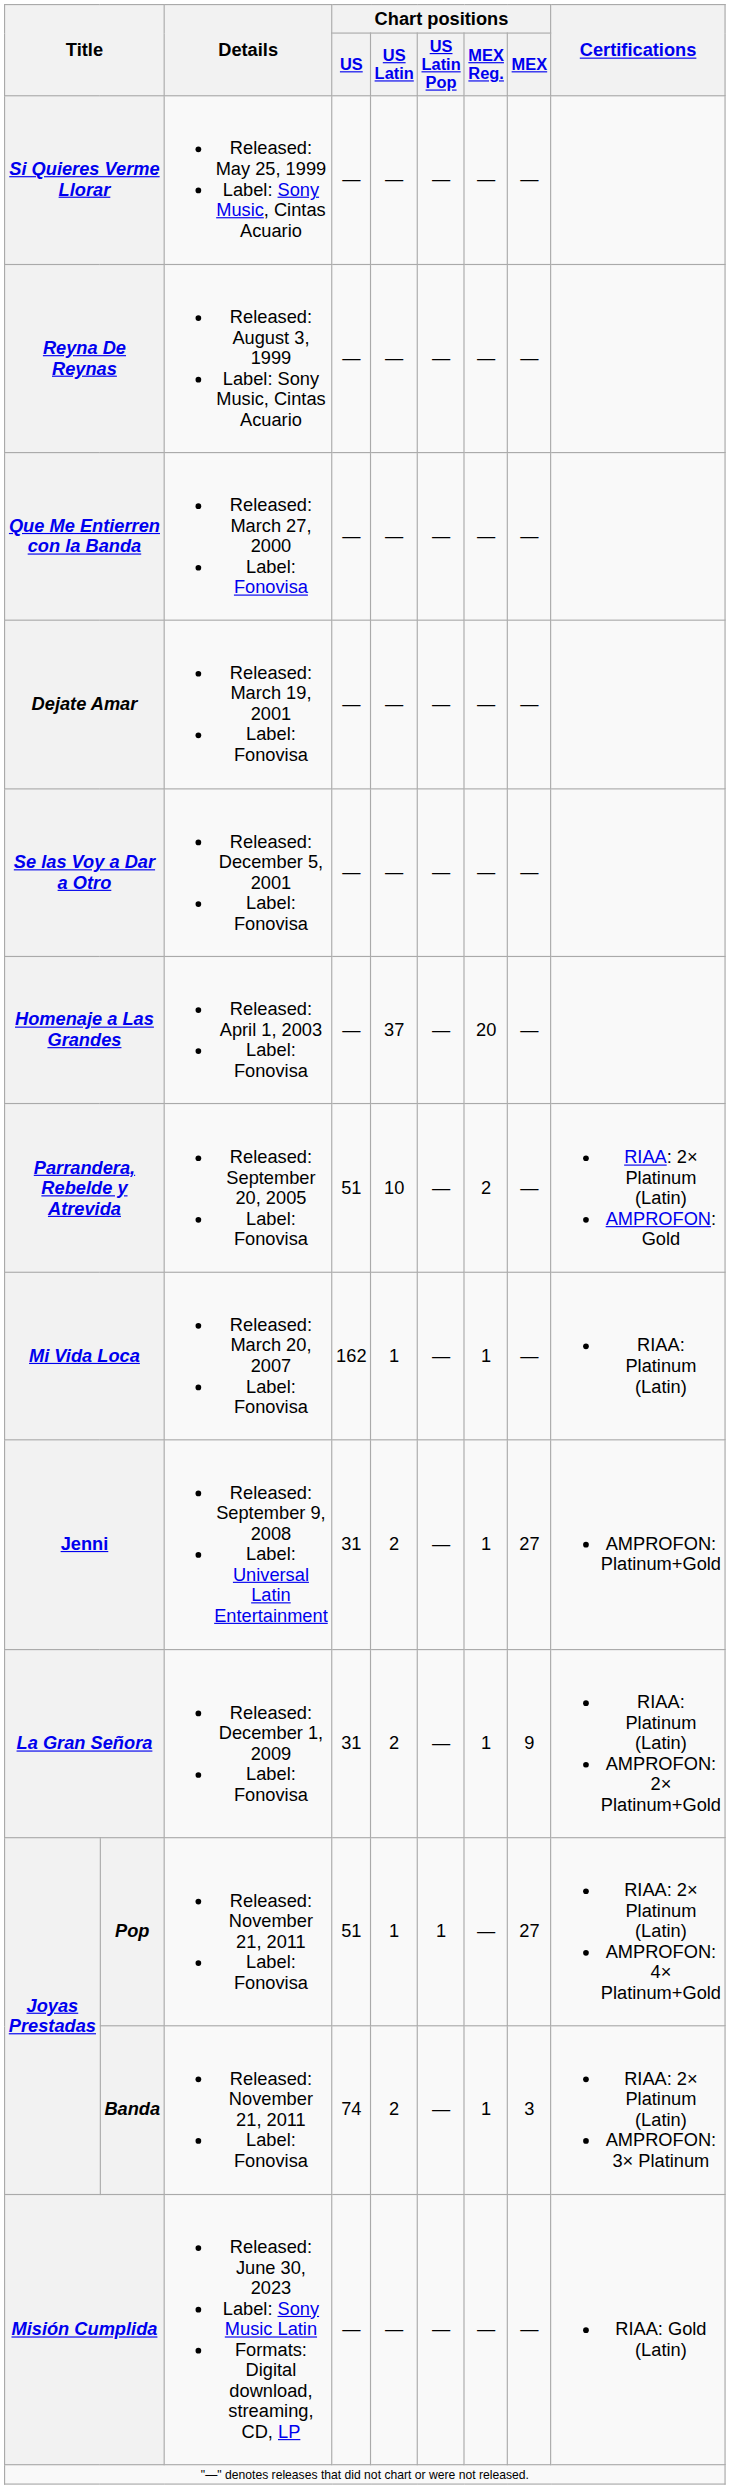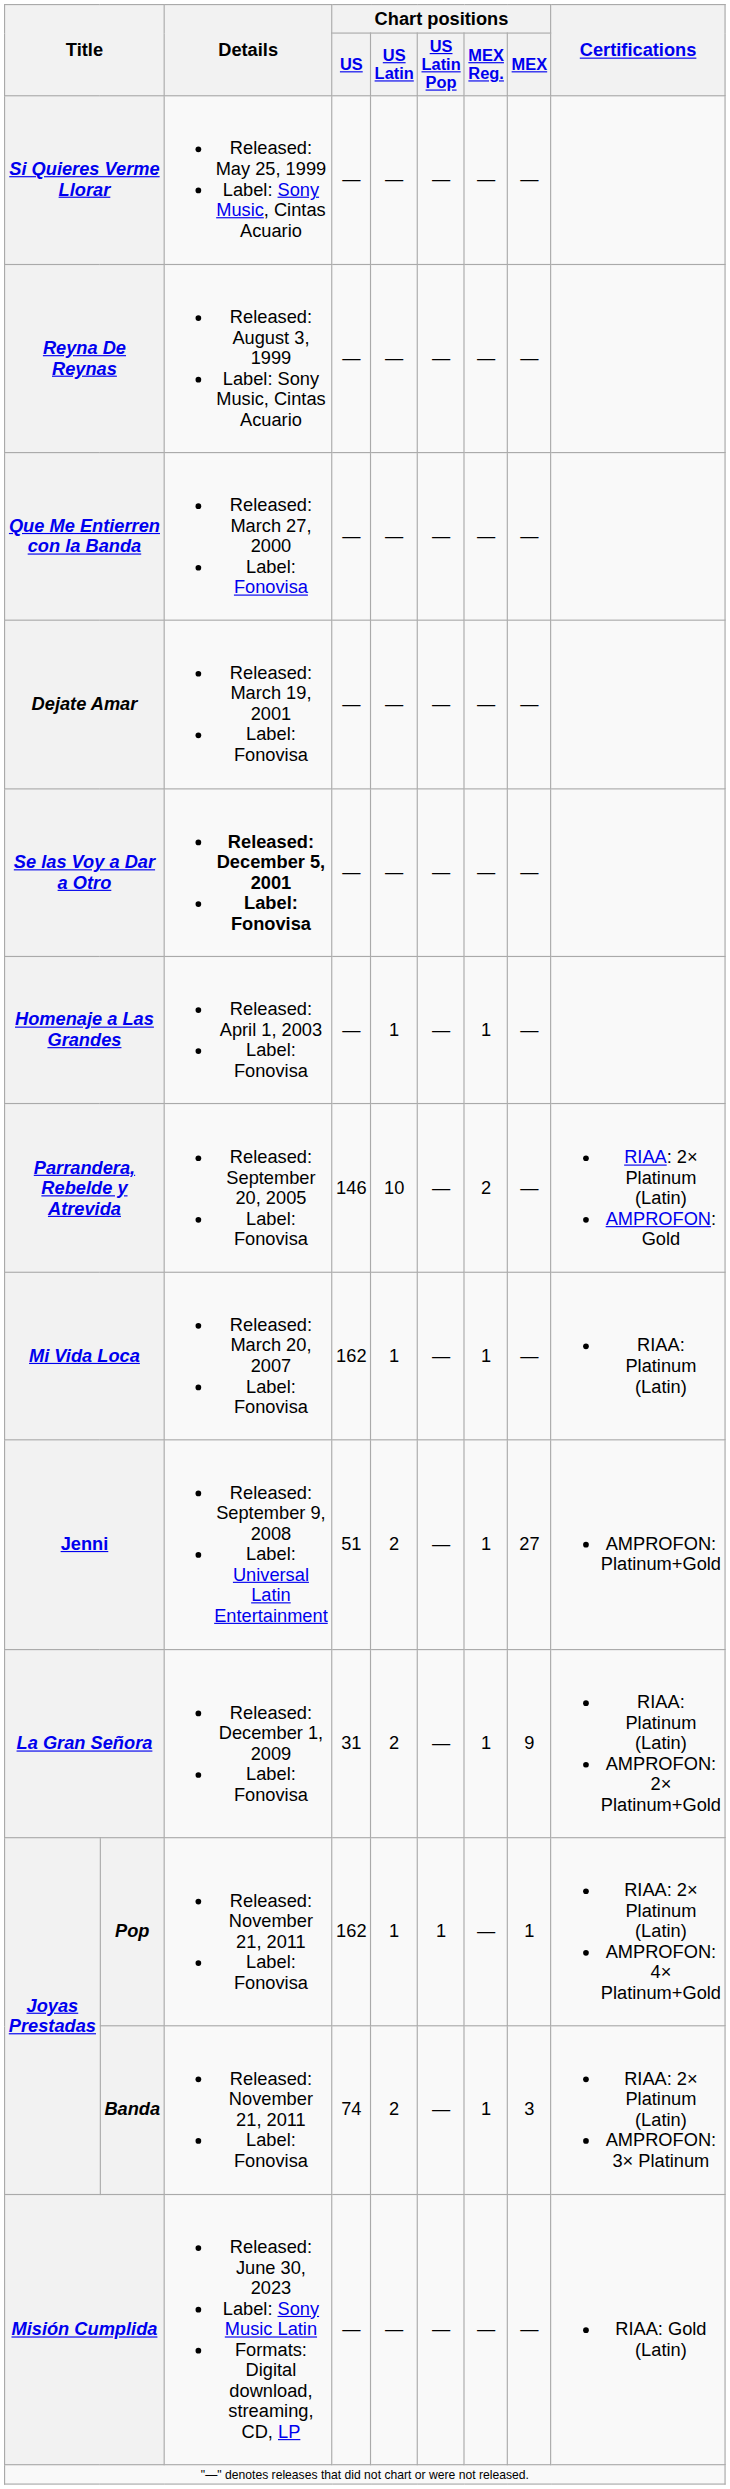 <table class="wikitable plainrowheaders" style="text-align:center;">
 <tr>
 <th scope="col" colspan="2" rowspan="2" style="width:10em;">Title</th>
 <th scope="col" rowspan="2" style="width:19.5em;">Details</th>
 <th scope="col" colspan="5">Chart positions</th>
 <th scope="col" rowspan="2"><a href='#'>Certifications</a></th>
 </tr>
 <tr>
 <th scope="col" style="width:2.5em;font-size:90%;"><a href='#'>US</a><br></th>
 <th scope="col" style="width:2.5em;font-size:90%;"><a href='#'>US<br>Latin</a><br></th>
 <th scope="col" style="width:2.5em;font-size:90%;"><a href='#'>US<br>Latin<br>Pop</a><br></th>
 <th scope="col" style="width:2.5em;font-size:90%;"><a href='#'>MEX<br>Reg.</a><br></th>
 <th scope="col" style="width:2.5em;font-size:90%;"><a href='#'>MEX</a><br></th>
 </tr>
 <tr>
 <th scope="row" colspan="2"><em><a href='#'>Si Quieres Verme Llorar</a></em></th>
 <td><br><ul><li>Released: May 25, 1999</li><li>Label: <a href='#'>Sony Music</a>, Cintas Acuario</li></ul></td>
 <td>—</td>
 <td>—</td>
 <td>—</td>
 <td>—</td>
 <td>—</td>
 <td></td>
 </tr>
 <tr>
 <th scope="row" colspan="2"><em><a href='#'>Reyna De Reynas</a></em></th>
 <td><br><ul><li>Released: August 3, 1999</li><li>Label: Sony Music, Cintas Acuario</li></ul></td>
 <td>—</td>
 <td>—</td>
 <td>—</td>
 <td>—</td>
 <td>—</td>
 <td></td>
 </tr>
 <tr>
 <th scope="row" colspan="2"><em><a href='#'>Que Me Entierren con la Banda</a></em></th>
 <td><br><ul><li>Released: March 27, 2000</li><li>Label: <a href='#'>Fonovisa</a></li></ul></td>
 <td>—</td>
 <td>—</td>
 <td>—</td>
 <td>—</td>
 <td>—</td>
 <td></td>
 </tr>
 <tr>
 <th scope="row" colspan="2"><em>Dejate Amar</em></th>
 <td><br><ul><li>Released: March 19, 2001</li><li>Label: Fonovisa</li></ul></td>
 <td>—</td>
 <td>—</td>
 <td>—</td>
 <td>—</td>
 <td>—</td>
 <td></td>
 </tr>
 <tr>
 <th scope="row" colspan="2"><em><a href='#'>Se las Voy a Dar a Otro</a></em></th>
-<td><br><ul><li>Released: December 5, 2001</li><li>Label: Fonovisa</li></ul></td>
+<td><strong><br><ul><li>Released: December 5, 2001</li><li>Label: Fonovisa</li></ul></strong></td>
 <td>—</td>
 <td>—</td>
 <td>—</td>
 <td>—</td>
 <td>—</td>
 <td></td>
 </tr>
 <tr>
 <th scope="row" colspan="2"><em><a href='#'>Homenaje a Las Grandes</a></em></th>
 <td><br><ul><li>Released: April 1, 2003</li><li>Label: Fonovisa</li></ul></td>
 <td>—</td>
-<td>37</td>
+<td>1</td>
 <td>—</td>
-<td>20</td>
+<td>1</td>
 <td>—</td>
 <td></td>
 </tr>
 <tr>
 <th scope="row" colspan="2"><em><a href='#'>Parrandera, Rebelde y Atrevida</a></em></th>
 <td><br><ul><li>Released: September 20, 2005</li><li>Label: Fonovisa</li></ul></td>
-<td>51</td>
+<td>146</td>
 <td>10</td>
 <td>—</td>
 <td>2</td>
 <td>—</td>
 <td><br><ul><li><a href='#'>RIAA</a>: 2× Platinum (Latin)</li><li><a href='#'>AMPROFON</a>: Gold</li></ul></td>
 </tr>
 <tr>
 <th scope="row" colspan="2"><em><a href='#'>Mi Vida Loca</a></em></th>
 <td><br><ul><li>Released: March 20, 2007</li><li>Label: Fonovisa</li></ul></td>
 <td>162</td>
 <td>1</td>
 <td>—</td>
 <td>1</td>
 <td>—</td>
 <td><br><ul><li>RIAA: Platinum (Latin)</li></ul></td>
 </tr>
 <tr>
 <th scope="row" colspan="2"><em><a href='#'></em>Jenni<em></a></em></th>
 <td><br><ul><li>Released: September 9, 2008</li><li>Label: <a href='#'>Universal Latin Entertainment</a></li></ul></td>
-<td>31</td>
+<td>51</td>
 <td>2</td>
 <td>—</td>
 <td>1</td>
 <td>27</td>
 <td><br><ul><li>AMPROFON: Platinum+Gold</li></ul></td>
 </tr>
 <tr>
 <th scope="row" colspan="2"><em><a href='#'>La Gran Señora</a></em></th>
 <td><br><ul><li>Released: December 1, 2009</li><li>Label: Fonovisa</li></ul></td>
 <td>31</td>
 <td>2</td>
 <td>—</td>
 <td>1</td>
 <td>9</td>
 <td><br><ul><li>RIAA: Platinum (Latin)</li><li>AMPROFON: 2× Platinum+Gold</li></ul></td>
 </tr>
 <tr>
 <th scope="row" rowspan="2"><em><a href='#'>Joyas Prestadas</a></em></th>
 <th scope="row"><em>Pop</em></th>
 <td><br><ul><li>Released: November 21, 2011</li><li>Label: Fonovisa</li></ul></td>
-<td>51</td>
+<td>162</td>
 <td>1</td>
 <td>1</td>
 <td>—</td>
-<td>27</td>
+<td>1</td>
 <td><br><ul><li>RIAA: 2× Platinum (Latin)</li><li>AMPROFON: 4× Platinum+Gold</li></ul></td>
 </tr>
 <tr>
 <th scope="row"><em>Banda</em></th>
 <td><br><ul><li>Released: November 21, 2011</li><li>Label: Fonovisa</li></ul></td>
 <td>74</td>
 <td>2</td>
 <td>—</td>
 <td>1</td>
 <td>3</td>
 <td><br><ul><li>RIAA: 2× Platinum (Latin)</li><li>AMPROFON: 3× Platinum</li></ul></td>
 </tr>
 <tr>
 <th scope="row" colspan="2"><em><a href='#'>Misión Cumplida</a></em></th>
 <td><br><ul><li>Released: June 30, 2023</li><li>Label: <a href='#'>Sony Music Latin</a></li><li>Formats: Digital download, streaming, CD, <a href='#'>LP</a></li></ul></td>
 <td>—</td>
 <td>—</td>
 <td>—</td>
 <td>—</td>
 <td>—</td>
 <td><br><ul><li>RIAA: Gold (Latin)</li></ul></td>
 </tr>
 <tr>
 <td colspan="20" style="font-size: 8pt" align=center>"—" denotes releases that did not chart or were not released.</td>
 </tr>
 </table>
